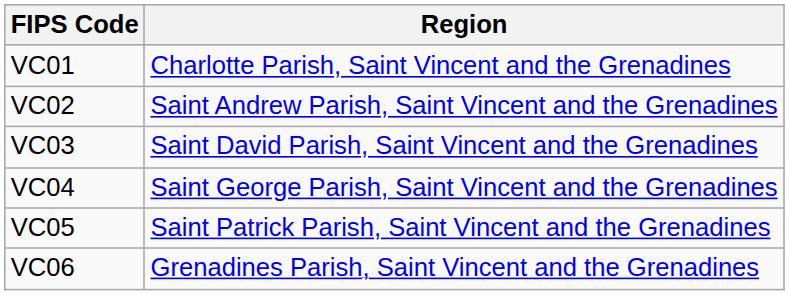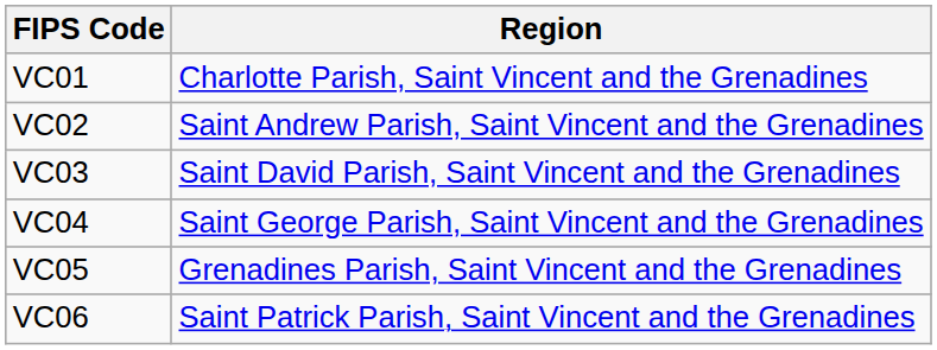 <table class="wikitable">
 <tr>
 <th>FIPS Code</th>
 <th>Region</th>
 </tr>
 <tr>
 <td>VC01</td>
 <td><a href='#'>Charlotte Parish, Saint Vincent and the Grenadines</a></td>
 </tr>
 <tr>
 <td>VC02</td>
 <td><a href='#'>Saint Andrew Parish, Saint Vincent and the Grenadines</a></td>
 </tr>
 <tr>
 <td>VC03</td>
 <td><a href='#'>Saint David Parish, Saint Vincent and the Grenadines</a></td>
 </tr>
 <tr>
 <td>VC04</td>
 <td><a href='#'>Saint George Parish, Saint Vincent and the Grenadines</a></td>
 </tr>
 <tr>
 <td>VC05</td>
-<td><a href='#'>Saint Patrick Parish, Saint Vincent and the Grenadines</a></td>
+<td><a href='#'>Grenadines Parish, Saint Vincent and the Grenadines</a></td>
 </tr>
 <tr>
 <td>VC06</td>
-<td><a href='#'>Grenadines Parish, Saint Vincent and the Grenadines</a></td>
+<td><a href='#'>Saint Patrick Parish, Saint Vincent and the Grenadines</a></td>
 </tr>
 </table>
